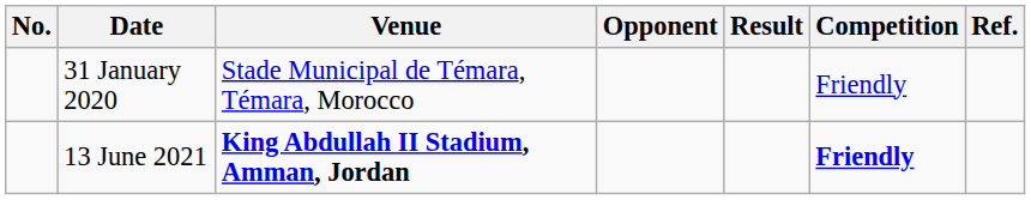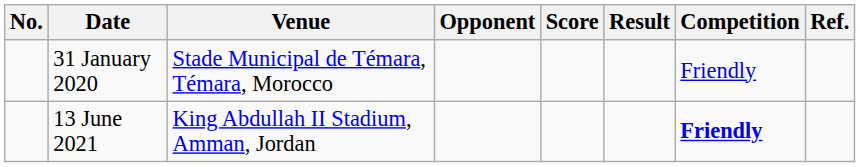 <table class="wikitable">
 <tr>
 <th>No.</th>
 <th>Date</th>
 <th>Venue</th>
 <th>Opponent</th>
+<th>Score</th>
 <th>Result</th>
 <th>Competition</th>
 <th>Ref.</th>
 </tr>
 <tr>
 <td></td>
 <td>31 January  2020</td>
 <td><a href='#'>Stade Municipal de Témara</a>, <a href='#'>Témara</a>, Morocco</td>
 <td></td>
 <td></td>
+<td></td>
 <td><a href='#'>Friendly</a></td>
 <td></td>
 </tr>
 <tr>
 <td></td>
 <td>13 June 2021</td>
-<td><strong><a href='#'>King Abdullah II Stadium</a>, <a href='#'>Amman</a>, Jordan</strong></td>
+<td><a href='#'>King Abdullah II Stadium</a>, <a href='#'>Amman</a>, Jordan</td>
+<td></td>
 <td></td>
 <td></td>
 <td><strong><a href='#'>Friendly</a></strong></td>
 <td></td>
 </tr>
 </table>
